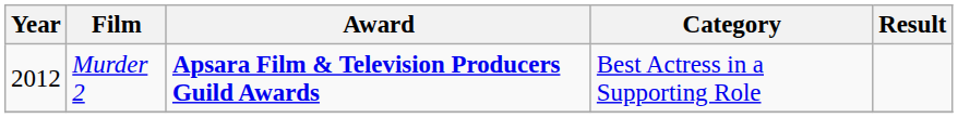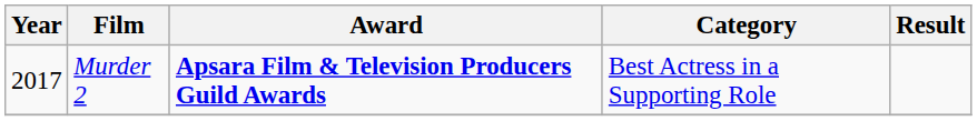 <table class="wikitable sortable">
 <tr>
 <th>Year</th>
 <th>Film</th>
 <th>Award</th>
 <th>Category</th>
 <th>Result</th>
 </tr>
 <tr>
-<td>2012</td>
+<td>2017</td>
 <td><em><a href='#'>Murder 2</a></em></td>
 <td><strong><a href='#'>Apsara Film & Television Producers Guild Awards</a></strong></td>
 <td><a href='#'>Best Actress in a Supporting Role</a></td>
 <td></td>
 </tr>
 <tr>
 </tr>
 </table>
